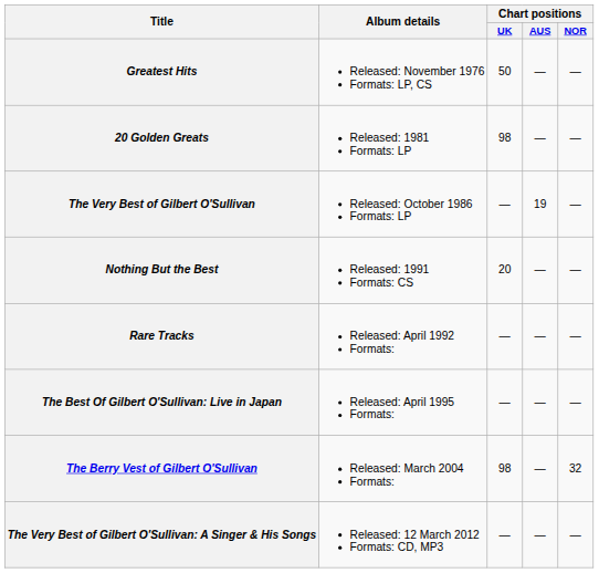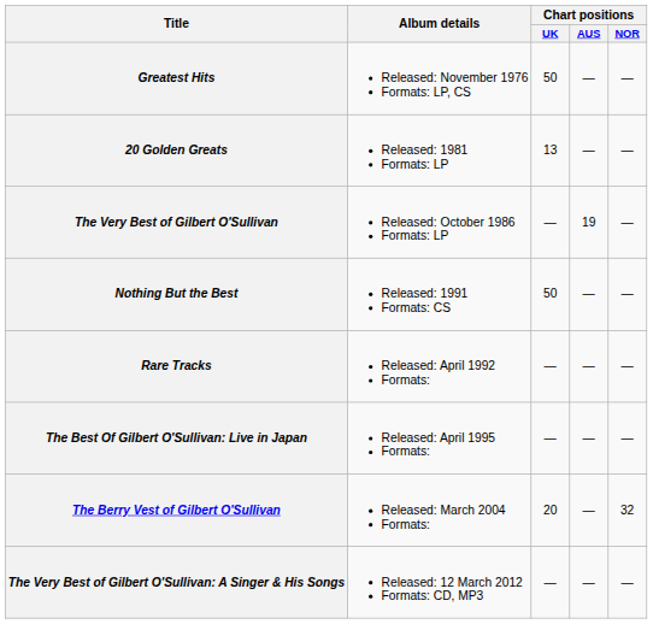 <table class="wikitable plainrowheaders">
 <tr>
 <th scope="col" rowspan="2">Title</th>
 <th scope="col" rowspan="2">Album details</th>
 <th colspan="6">Chart positions</th>
 </tr>
 <tr>
 <th style="width:3em; font-size:90%"><a href='#'>UK</a><br></th>
 <th style="width:3em; font-size:90%"><a href='#'>AUS</a><br></th>
 <th style="width:3em; font-size:90%"><a href='#'>NOR</a><br></th>
 </tr>
 <tr>
 <th scope="row"><em>Greatest Hits</em></th>
 <td><br><ul><li>Released: November 1976</li><li>Formats: LP, CS</li></ul></td>
 <td align="center">50</td>
 <td align="center">—</td>
 <td align="center">—</td>
 </tr>
 <tr>
 <th scope="row"><em>20 Golden Greats</em></th>
 <td><br><ul><li>Released: 1981</li><li>Formats: LP</li></ul></td>
-<td align="center">98</td>
+<td align="center">13</td>
 <td align="center">—</td>
 <td align="center">—</td>
 </tr>
 <tr>
 <th scope="row"><em>The Very Best of Gilbert O'Sullivan</em></th>
 <td><br><ul><li>Released: October 1986</li><li>Formats: LP</li></ul></td>
 <td align="center">—</td>
 <td align="center">19</td>
 <td align="center">—</td>
 </tr>
 <tr>
 <th scope="row"><em>Nothing But the Best</em></th>
 <td><br><ul><li>Released: 1991</li><li>Formats: CS</li></ul></td>
-<td align="center">20</td>
+<td align="center">50</td>
 <td align="center">—</td>
 <td align="center">—</td>
 </tr>
 <tr>
 <th scope="row"><em>Rare Tracks</em></th>
 <td><br><ul><li>Released: April 1992</li><li>Formats:</li></ul></td>
 <td align="center">—</td>
 <td align="center">—</td>
 <td align="center">—</td>
 </tr>
 <tr>
 <th scope="row"><em>The Best Of Gilbert O'Sullivan: Live in Japan</em></th>
 <td><br><ul><li>Released: April 1995</li><li>Formats:</li></ul></td>
 <td align="center">—</td>
 <td align="center">—</td>
 <td align="center">—</td>
 </tr>
 <tr>
 <th scope="row"><em><a href='#'>The Berry Vest of Gilbert O'Sullivan</a></em></th>
 <td><br><ul><li>Released: March 2004</li><li>Formats:</li></ul></td>
-<td align="center">98</td>
+<td align="center">20</td>
 <td align="center">—</td>
 <td align="center">32</td>
 </tr>
 <tr>
 <th scope="row"><em>The Very Best of Gilbert O'Sullivan: A Singer & His Songs</em></th>
 <td><br><ul><li>Released: 12 March 2012</li><li>Formats: CD, MP3</li></ul></td>
 <td align="center">—</td>
 <td align="center">—</td>
 <td align="center">—</td>
 </tr>
 </table>
